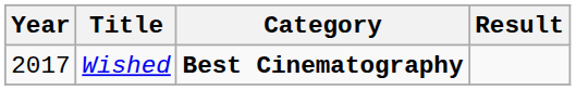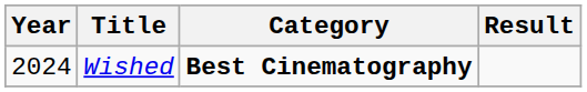 <table class="wikitable">
 <tr>
 <th>Year</th>
 <th>Title</th>
 <th>Category</th>
 <th>Result</th>
 </tr>
 <tr>
-<td>2017</td>
+<td>2024</td>
 <td><em><a href='#'>Wished</a></em></td>
 <td><strong>Best Cinematography</strong></td>
 <td></td>
 </tr>
 </table>
